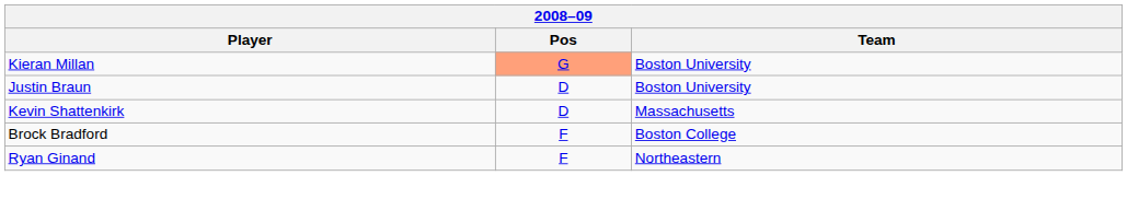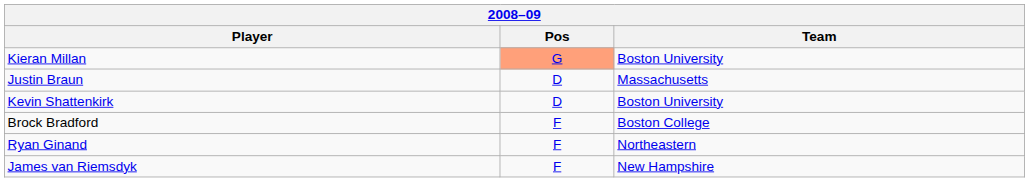 <table class="wikitable" width=95%>
 <tr>
 <th colspan=3><a href='#'>2008–09</a></th>
 </tr>
 <tr>
 <th>Player</th>
 <th>Pos</th>
 <th>Team</th>
 </tr>
 <tr>
 <td><a href='#'>Kieran Millan</a></td>
 <td align=center style="background: lightsalmon;"><a href='#'>G</a></td>
 <td><a href='#'>Boston University</a></td>
 </tr>
 <tr>
 <td><a href='#'>Justin Braun</a></td>
 <td align=center><a href='#'>D</a></td>
-<td><a href='#'>Boston University</a></td>
+<td><a href='#'>Massachusetts</a></td>
 </tr>
 <tr>
 <td><a href='#'>Kevin Shattenkirk</a></td>
 <td align=center><a href='#'>D</a></td>
-<td><a href='#'>Massachusetts</a></td>
+<td><a href='#'>Boston University</a></td>
 </tr>
 <tr>
 <td>Brock Bradford</td>
 <td align=center><a href='#'>F</a></td>
 <td><a href='#'>Boston College</a></td>
 </tr>
 <tr>
 <td><a href='#'>Ryan Ginand</a></td>
 <td align=center><a href='#'>F</a></td>
 <td><a href='#'>Northeastern</a></td>
 </tr>
+<tr>
+<td><a href='#'>James van Riemsdyk</a></td>
+<td align=center><a href='#'>F</a></td>
+<td><a href='#'>New Hampshire</a></td>
+</tr>
 </table>
